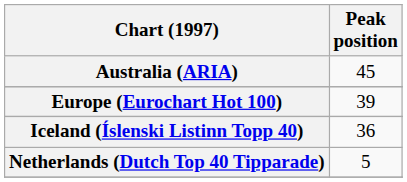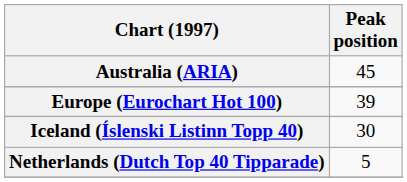 <table class="wikitable sortable plainrowheaders" style="text-align:center">
 <tr>
 <th>Chart (1997)</th>
 <th>Peak<br>position</th>
 </tr>
 <tr>
 <th scope="row">Australia (<a href='#'>ARIA</a>)</th>
 <td>45</td>
 </tr>
 <tr>
 </tr>
 <tr>
 </tr>
 <tr>
 <th scope="row">Europe (<a href='#'>Eurochart Hot 100</a>)</th>
 <td>39</td>
 </tr>
 <tr>
 </tr>
 <tr>
 <th scope="row">Iceland (<a href='#'>Íslenski Listinn Topp 40</a>)</th>
-<td>36</td>
+<td>30</td>
 </tr>
 <tr>
 <th scope="row">Netherlands (<a href='#'>Dutch Top 40 Tipparade</a>)</th>
 <td>5</td>
 </tr>
 <tr>
 </tr>
 <tr>
 </tr>
 <tr>
 </tr>
 <tr>
 </tr>
 <tr>
 </tr>
 <tr>
 </tr>
 </table>
